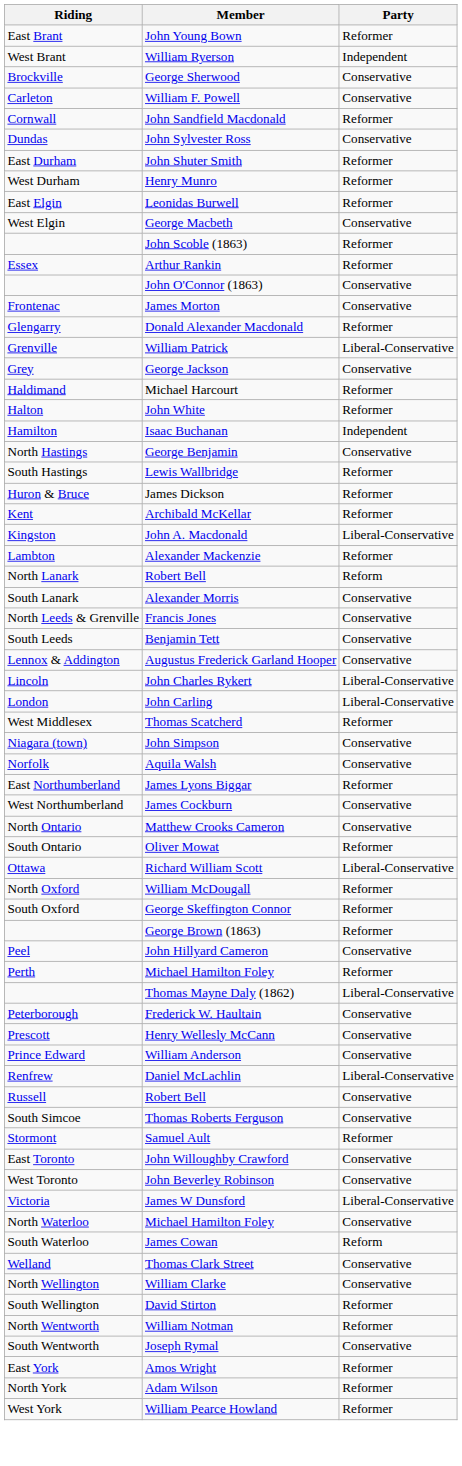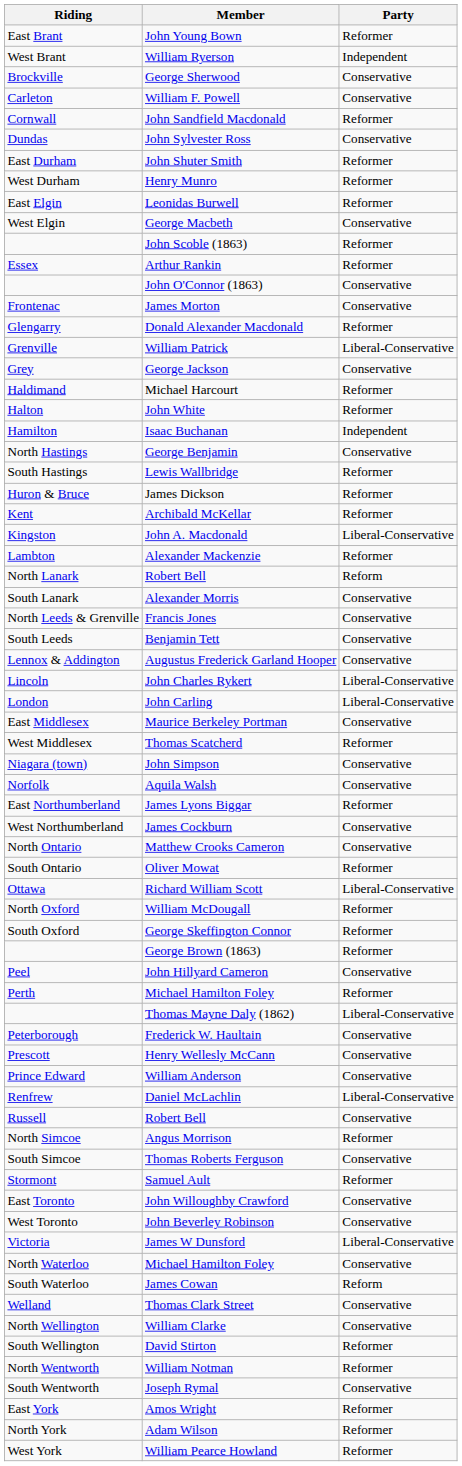 <table class="wikitable">
 <tr>
 <th>Riding</th>
 <th>Member</th>
 <th>Party</th>
 </tr>
 <tr>
 <td>East <a href='#'>Brant</a></td>
 <td><a href='#'>John Young Bown</a></td>
 <td>Reformer</td>
 </tr>
 <tr>
 <td>West Brant</td>
 <td><a href='#'>William Ryerson</a></td>
 <td>Independent</td>
 </tr>
 <tr>
 <td><a href='#'>Brockville</a></td>
 <td><a href='#'>George Sherwood</a></td>
 <td>Conservative</td>
 </tr>
 <tr>
 <td><a href='#'>Carleton</a></td>
 <td><a href='#'>William F. Powell</a></td>
 <td>Conservative</td>
 </tr>
 <tr>
 <td><a href='#'>Cornwall</a></td>
 <td><a href='#'>John Sandfield Macdonald</a></td>
 <td>Reformer</td>
 </tr>
 <tr>
 <td><a href='#'>Dundas</a></td>
 <td><a href='#'>John Sylvester Ross</a></td>
 <td>Conservative</td>
 </tr>
 <tr>
 <td>East <a href='#'>Durham</a></td>
 <td><a href='#'>John Shuter Smith</a></td>
 <td>Reformer</td>
 </tr>
 <tr>
 <td>West Durham</td>
 <td><a href='#'>Henry Munro</a></td>
 <td>Reformer</td>
 </tr>
 <tr>
 <td>East <a href='#'>Elgin</a></td>
 <td><a href='#'>Leonidas Burwell</a></td>
 <td>Reformer</td>
 </tr>
 <tr>
 <td>West Elgin</td>
 <td><a href='#'>George Macbeth</a></td>
 <td>Conservative</td>
 </tr>
 <tr>
 <td></td>
 <td><a href='#'>John Scoble</a> (1863)</td>
 <td>Reformer</td>
 </tr>
 <tr>
 <td><a href='#'>Essex</a></td>
 <td><a href='#'>Arthur Rankin</a></td>
 <td>Reformer</td>
 </tr>
 <tr>
 <td></td>
 <td><a href='#'>John O'Connor</a> (1863)</td>
 <td>Conservative</td>
 </tr>
 <tr>
 <td><a href='#'>Frontenac</a></td>
 <td><a href='#'>James Morton</a></td>
 <td>Conservative</td>
 </tr>
 <tr>
 <td><a href='#'>Glengarry</a></td>
 <td><a href='#'>Donald Alexander Macdonald</a></td>
 <td>Reformer</td>
 </tr>
 <tr>
 <td><a href='#'>Grenville</a></td>
 <td><a href='#'>William Patrick</a></td>
 <td>Liberal-Conservative</td>
 </tr>
 <tr>
 <td><a href='#'>Grey</a></td>
 <td><a href='#'>George Jackson</a></td>
 <td>Conservative</td>
 </tr>
 <tr>
 <td><a href='#'>Haldimand</a></td>
 <td>Michael Harcourt</td>
 <td>Reformer</td>
 </tr>
 <tr>
 <td><a href='#'>Halton</a></td>
 <td><a href='#'>John White</a></td>
 <td>Reformer</td>
 </tr>
 <tr>
 <td><a href='#'>Hamilton</a></td>
 <td><a href='#'>Isaac Buchanan</a></td>
 <td>Independent</td>
 </tr>
 <tr>
 <td>North <a href='#'>Hastings</a></td>
 <td><a href='#'>George Benjamin</a></td>
 <td>Conservative</td>
 </tr>
 <tr>
 <td>South Hastings</td>
 <td><a href='#'>Lewis Wallbridge</a></td>
 <td>Reformer</td>
 </tr>
 <tr>
 <td><a href='#'>Huron</a> & <a href='#'>Bruce</a></td>
 <td>James Dickson</td>
 <td>Reformer</td>
 </tr>
 <tr>
 <td><a href='#'>Kent</a></td>
 <td><a href='#'>Archibald McKellar</a></td>
 <td>Reformer</td>
 </tr>
 <tr>
 <td><a href='#'>Kingston</a></td>
 <td><a href='#'>John A. Macdonald</a></td>
 <td>Liberal-Conservative</td>
 </tr>
 <tr>
 <td><a href='#'>Lambton</a></td>
 <td><a href='#'>Alexander Mackenzie</a></td>
 <td>Reformer</td>
 </tr>
 <tr>
 <td>North <a href='#'>Lanark</a></td>
 <td><a href='#'>Robert Bell</a></td>
 <td>Reform</td>
 </tr>
 <tr>
 <td>South Lanark</td>
 <td><a href='#'>Alexander Morris</a></td>
 <td>Conservative</td>
 </tr>
 <tr>
 <td>North <a href='#'>Leeds</a> & Grenville</td>
 <td><a href='#'>Francis Jones</a></td>
 <td>Conservative</td>
 </tr>
 <tr>
 <td>South Leeds</td>
 <td><a href='#'>Benjamin Tett</a></td>
 <td>Conservative</td>
 </tr>
 <tr>
 <td><a href='#'>Lennox</a> & <a href='#'>Addington</a></td>
 <td><a href='#'>Augustus Frederick Garland Hooper</a></td>
 <td>Conservative</td>
 </tr>
 <tr>
 <td><a href='#'>Lincoln</a></td>
 <td><a href='#'>John Charles Rykert</a></td>
 <td>Liberal-Conservative</td>
 </tr>
 <tr>
 <td><a href='#'>London</a></td>
 <td><a href='#'>John Carling</a></td>
 <td>Liberal-Conservative</td>
 </tr>
 <tr>
+<td>East <a href='#'>Middlesex</a></td>
+<td><a href='#'>Maurice Berkeley Portman</a></td>
+<td>Conservative</td>
+</tr>
+<tr>
 <td>West Middlesex</td>
 <td><a href='#'>Thomas Scatcherd</a></td>
 <td>Reformer</td>
 </tr>
 <tr>
 <td><a href='#'>Niagara (town)</a></td>
 <td><a href='#'>John Simpson</a></td>
 <td>Conservative</td>
 </tr>
 <tr>
 <td><a href='#'>Norfolk</a></td>
 <td><a href='#'>Aquila Walsh</a></td>
 <td>Conservative</td>
 </tr>
 <tr>
 <td>East <a href='#'>Northumberland</a></td>
 <td><a href='#'>James Lyons Biggar</a></td>
 <td>Reformer</td>
 </tr>
 <tr>
 <td>West Northumberland</td>
 <td><a href='#'>James Cockburn</a></td>
 <td>Conservative</td>
 </tr>
 <tr>
 <td>North <a href='#'>Ontario</a></td>
 <td><a href='#'>Matthew Crooks Cameron</a></td>
 <td>Conservative</td>
 </tr>
 <tr>
 <td>South Ontario</td>
 <td><a href='#'>Oliver Mowat</a></td>
 <td>Reformer</td>
 </tr>
 <tr>
 <td><a href='#'>Ottawa</a></td>
 <td><a href='#'>Richard William Scott</a></td>
 <td>Liberal-Conservative</td>
 </tr>
 <tr>
 <td>North <a href='#'>Oxford</a></td>
 <td><a href='#'>William McDougall</a></td>
 <td>Reformer</td>
 </tr>
 <tr>
 <td>South Oxford</td>
 <td><a href='#'>George Skeffington Connor</a></td>
 <td>Reformer</td>
 </tr>
 <tr>
 <td></td>
 <td><a href='#'>George Brown</a> (1863)</td>
 <td>Reformer</td>
 </tr>
 <tr>
 <td><a href='#'>Peel</a></td>
 <td><a href='#'>John Hillyard Cameron</a></td>
 <td>Conservative</td>
 </tr>
 <tr>
 <td><a href='#'>Perth</a></td>
 <td><a href='#'>Michael Hamilton Foley</a></td>
 <td>Reformer</td>
 </tr>
 <tr>
 <td></td>
 <td><a href='#'>Thomas Mayne Daly</a> (1862)</td>
 <td>Liberal-Conservative</td>
 </tr>
 <tr>
 <td><a href='#'>Peterborough</a></td>
 <td><a href='#'>Frederick W. Haultain</a></td>
 <td>Conservative</td>
 </tr>
 <tr>
 <td><a href='#'>Prescott</a></td>
 <td><a href='#'>Henry Wellesly McCann</a></td>
 <td>Conservative</td>
 </tr>
 <tr>
 <td><a href='#'>Prince Edward</a></td>
 <td><a href='#'>William Anderson</a></td>
 <td>Conservative</td>
 </tr>
 <tr>
 <td><a href='#'>Renfrew</a></td>
 <td><a href='#'>Daniel McLachlin</a></td>
 <td>Liberal-Conservative</td>
 </tr>
 <tr>
 <td><a href='#'>Russell</a></td>
 <td><a href='#'>Robert Bell</a></td>
 <td>Conservative</td>
 </tr>
 <tr>
+<td>North <a href='#'>Simcoe</a></td>
+<td><a href='#'>Angus Morrison</a></td>
+<td>Reformer</td>
+</tr>
+<tr>
 <td>South Simcoe</td>
 <td><a href='#'>Thomas Roberts Ferguson</a></td>
 <td>Conservative</td>
 </tr>
 <tr>
 <td><a href='#'>Stormont</a></td>
 <td><a href='#'>Samuel Ault</a></td>
 <td>Reformer</td>
 </tr>
 <tr>
 <td>East <a href='#'>Toronto</a></td>
 <td><a href='#'>John Willoughby Crawford</a></td>
 <td>Conservative</td>
 </tr>
 <tr>
 <td>West Toronto</td>
 <td><a href='#'>John Beverley Robinson</a></td>
 <td>Conservative</td>
 </tr>
 <tr>
 <td><a href='#'>Victoria</a></td>
 <td><a href='#'>James W Dunsford</a></td>
 <td>Liberal-Conservative</td>
 </tr>
 <tr>
 <td>North <a href='#'>Waterloo</a></td>
 <td><a href='#'>Michael Hamilton Foley</a></td>
 <td>Conservative</td>
 </tr>
 <tr>
 <td>South Waterloo</td>
 <td><a href='#'>James Cowan</a></td>
 <td>Reform</td>
 </tr>
 <tr>
 <td><a href='#'>Welland</a></td>
 <td><a href='#'>Thomas Clark Street</a></td>
 <td>Conservative</td>
 </tr>
 <tr>
 <td>North <a href='#'>Wellington</a></td>
 <td><a href='#'>William Clarke</a></td>
 <td>Conservative</td>
 </tr>
 <tr>
 <td>South Wellington</td>
 <td><a href='#'>David Stirton</a></td>
 <td>Reformer</td>
 </tr>
 <tr>
 <td>North <a href='#'>Wentworth</a></td>
 <td><a href='#'>William Notman</a></td>
 <td>Reformer</td>
 </tr>
 <tr>
 <td>South Wentworth</td>
 <td><a href='#'>Joseph Rymal</a></td>
 <td>Conservative</td>
 </tr>
 <tr>
 <td>East <a href='#'>York</a></td>
 <td><a href='#'>Amos Wright</a></td>
 <td>Reformer</td>
 </tr>
 <tr>
 <td>North York</td>
 <td><a href='#'>Adam Wilson</a></td>
 <td>Reformer</td>
 </tr>
 <tr>
 <td>West York</td>
 <td><a href='#'>William Pearce Howland</a></td>
 <td>Reformer</td>
 </tr>
 </table>
